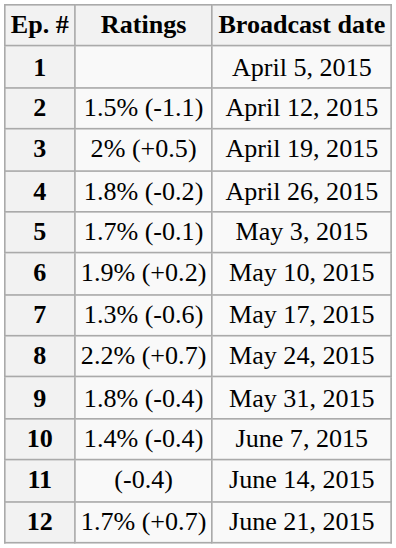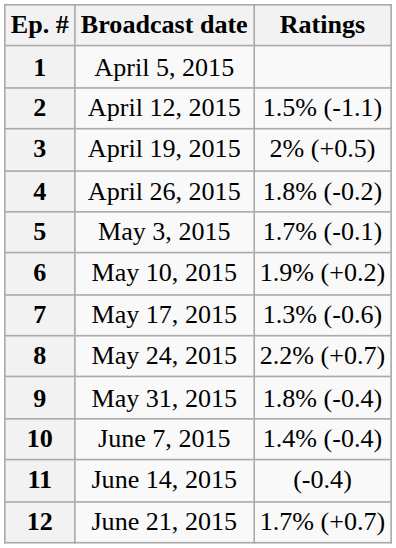 <table class="wikitable" style="text-align:center">
 <tr>
 <th>Ep. #</th>
+<th>Broadcast date</th>
 <th>Ratings</th>
-<th>Broadcast date</th>
 </tr>
 <tr>
 <th>1</th>
+<td>April 5, 2015</td>
 <td></td>
-<td>April 5, 2015</td>
 </tr>
 <tr>
 <th>2</th>
+<td>April 12, 2015</td>
 <td>1.5% (-1.1)</td>
-<td>April 12, 2015</td>
 </tr>
 <tr>
 <th>3</th>
+<td>April 19, 2015</td>
 <td>2% (+0.5)</td>
-<td>April 19, 2015</td>
 </tr>
 <tr>
 <th>4</th>
+<td>April 26, 2015</td>
 <td>1.8% (-0.2)</td>
-<td>April 26, 2015</td>
 </tr>
 <tr>
 <th>5</th>
+<td>May 3, 2015</td>
 <td>1.7% (-0.1)</td>
-<td>May 3, 2015</td>
 </tr>
 <tr>
 <th>6</th>
+<td>May 10, 2015</td>
 <td>1.9% (+0.2)</td>
-<td>May 10, 2015</td>
 </tr>
 <tr>
 <th>7</th>
+<td>May 17, 2015</td>
 <td>1.3% (-0.6)</td>
-<td>May 17, 2015</td>
 </tr>
 <tr>
 <th>8</th>
+<td>May 24, 2015</td>
 <td>2.2% (+0.7)</td>
-<td>May 24, 2015</td>
 </tr>
 <tr>
 <th>9</th>
+<td>May 31, 2015</td>
 <td>1.8% (-0.4)</td>
-<td>May 31, 2015</td>
 </tr>
 <tr>
 <th>10</th>
+<td>June 7, 2015</td>
 <td>1.4% (-0.4)</td>
-<td>June 7, 2015</td>
 </tr>
 <tr>
 <th>11</th>
+<td>June 14, 2015</td>
 <td> (-0.4)</td>
-<td>June 14, 2015</td>
 </tr>
 <tr>
 <th>12</th>
+<td>June 21, 2015</td>
 <td>1.7% (+0.7)</td>
-<td>June 21, 2015</td>
 </tr>
 </table>
